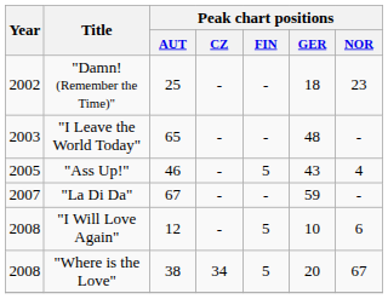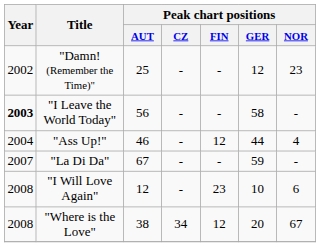 <table class="wikitable">
 <tr>
 <th width="28" rowspan="2"><strong>Year</strong></th>
 <th width="100" rowspan="2"><strong>Title</strong></th>
 <th colspan="16"><strong>Peak chart positions</strong></th>
 </tr>
 <tr>
 <th width="40"><small><a href='#'>AUT</a></small></th>
 <th width="40"><small><a href='#'>CZ</a></small></th>
 <th width="40"><small><a href='#'>FIN</a></small></th>
 <th width="40"><small><a href='#'>GER</a></small></th>
 <th width="40"><small><a href='#'>NOR</a></small></th>
 </tr>
 <tr>
 <td>2002</td>
 <td align="center">"Damn! <small>(Remember the Time)"</small></td>
 <td align="center">25</td>
 <td align="center">-</td>
 <td align="center">-</td>
-<td align="center">18</td>
+<td align="center">12</td>
 <td align="center">23</td>
 </tr>
 <tr>
-<td>2003</td>
+<td><strong>2003</strong></td>
 <td align="center">"I Leave the World Today"</td>
-<td align="center">65</td>
+<td align="center">56</td>
 <td align="center">-</td>
 <td align="center">-</td>
-<td align="center">48</td>
+<td align="center">58</td>
 <td align="center">-</td>
 </tr>
 <tr>
-<td>2005</td>
+<td>2004</td>
 <td align="center">"Ass Up!"</td>
 <td align="center">46</td>
 <td align="center">-</td>
-<td align="center">5</td>
-<td align="center">43</td>
+<td align="center">12</td>
+<td align="center">44</td>
 <td align="center">4</td>
 </tr>
 <tr>
 <td>2007</td>
 <td align="center">"La Di Da"</td>
 <td align="center">67</td>
 <td align="center">-</td>
 <td align="center">-</td>
 <td align="center">59</td>
 <td align="center">-</td>
 </tr>
 <tr>
 <td>2008</td>
 <td align="center">"I Will Love Again"</td>
 <td align="center">12</td>
 <td align="center">-</td>
-<td align="center">5</td>
+<td align="center">23</td>
 <td align="center">10</td>
 <td align="center">6</td>
 </tr>
 <tr>
 <td>2008</td>
 <td align="center">"Where is the Love"</td>
 <td align="center">38</td>
 <td align="center">34</td>
-<td align="center">5</td>
+<td align="center">12</td>
 <td align="center">20</td>
 <td align="center">67</td>
 </tr>
 <tr>
 </tr>
 </table>
